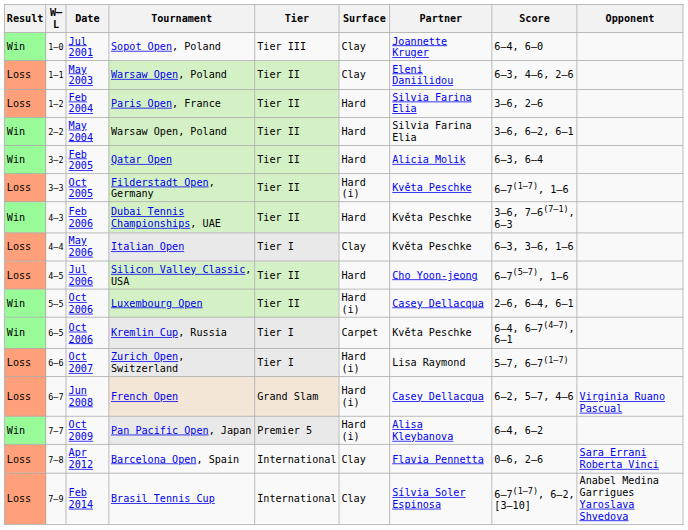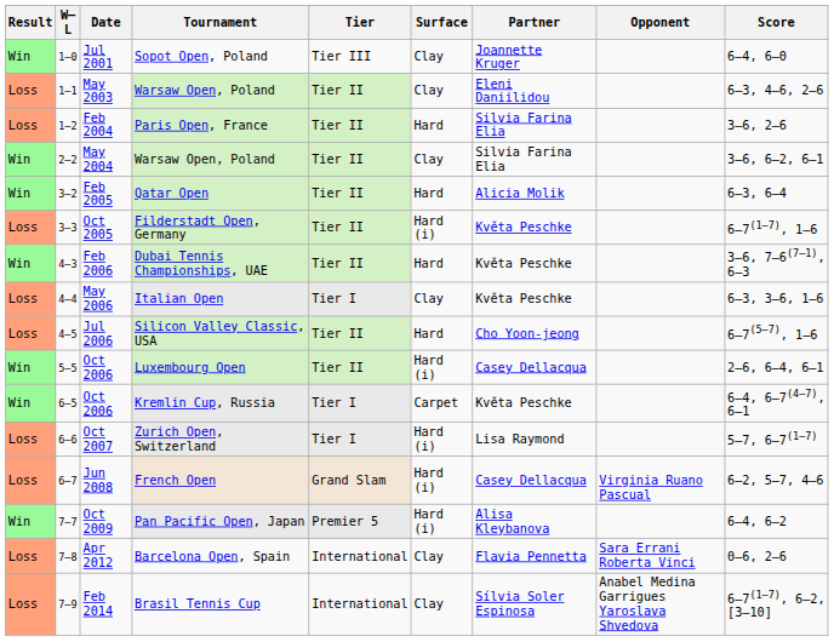 <table class="sortable wikitable">
 <tr>
 <th>Result</th>
 <th class="unsortable">W–L</th>
 <th>Date</th>
 <th>Tournament</th>
 <th>Tier</th>
 <th>Surface</th>
 <th>Partner</th>
+<th>Opponent</th>
 <th class="unsortable">Score</th>
-<th>Opponent</th>
 </tr>
 <tr>
 <td style="background:#98fb98;">Win</td>
 <td><small>1–0</small></td>
 <td><a href='#'>Jul 2001</a></td>
 <td><a href='#'>Sopot Open</a>, Poland</td>
 <td>Tier III</td>
 <td>Clay</td>
 <td> <a href='#'>Joannette Kruger</a></td>
+<td></td>
 <td>6–4, 6–0</td>
-<td></td>
 </tr>
 <tr>
 <td style="background:#ffa07a;">Loss</td>
 <td><small>1–1</small></td>
 <td><a href='#'>May 2003</a></td>
 <td bgcolor=d4f1c5><a href='#'>Warsaw Open</a>, Poland</td>
 <td bgcolor=d4f1c5>Tier II</td>
 <td>Clay</td>
 <td> <a href='#'>Eleni Daniilidou</a></td>
+<td></td>
 <td>6–3, 4–6, 2–6</td>
-<td></td>
 </tr>
 <tr>
 <td style="background:#ffa07a;">Loss</td>
 <td><small>1–2</small></td>
 <td><a href='#'>Feb 2004</a></td>
 <td bgcolor=d4f1c5><a href='#'>Paris Open</a>, France</td>
 <td bgcolor=d4f1c5>Tier II</td>
 <td>Hard</td>
 <td> <a href='#'>Silvia Farina Elia</a></td>
+<td></td>
 <td>3–6, 2–6</td>
-<td></td>
 </tr>
 <tr>
 <td style="background:#98fb98;">Win</td>
 <td><small>2–2</small></td>
 <td><a href='#'>May 2004</a></td>
 <td bgcolor=d4f1c5>Warsaw Open, Poland</td>
 <td bgcolor=d4f1c5>Tier II</td>
-<td>Hard</td>
+<td>Clay</td>
 <td> Silvia Farina Elia</td>
+<td></td>
 <td>3–6, 6–2, 6–1</td>
-<td></td>
 </tr>
 <tr>
 <td style="background:#98fb98;">Win</td>
 <td><small>3–2</small></td>
 <td><a href='#'>Feb 2005</a></td>
 <td bgcolor=d4f1c5><a href='#'>Qatar Open</a></td>
 <td bgcolor=d4f1c5>Tier II</td>
 <td>Hard</td>
 <td> <a href='#'>Alicia Molik</a></td>
+<td></td>
 <td>6–3, 6–4</td>
-<td></td>
 </tr>
 <tr>
 <td style="background:#ffa07a;">Loss</td>
 <td><small>3–3</small></td>
 <td><a href='#'>Oct 2005</a></td>
 <td bgcolor=d4f1c5><a href='#'>Filderstadt Open</a>, Germany</td>
 <td bgcolor=d4f1c5>Tier II</td>
 <td>Hard (i)</td>
 <td> <a href='#'>Květa Peschke</a></td>
+<td></td>
 <td>6–7<sup>(1–7)</sup>, 1–6</td>
-<td></td>
 </tr>
 <tr>
 <td style="background:#98fb98;">Win</td>
 <td><small>4–3</small></td>
 <td><a href='#'>Feb 2006</a></td>
 <td bgcolor=d4f1c5><a href='#'>Dubai Tennis Championships</a>, UAE</td>
 <td bgcolor=d4f1c5>Tier II</td>
 <td>Hard</td>
 <td> Květa Peschke</td>
+<td></td>
 <td>3–6, 7–6<sup>(7–1)</sup>, 6–3</td>
-<td></td>
 </tr>
 <tr>
 <td style="background:#ffa07a;">Loss</td>
 <td><small>4–4</small></td>
 <td><a href='#'>May 2006</a></td>
 <td bgcolor=e9e9e9><a href='#'>Italian Open</a></td>
 <td bgcolor=e9e9e9>Tier I</td>
 <td>Clay</td>
 <td> Květa Peschke</td>
+<td></td>
 <td>6–3, 3–6, 1–6</td>
-<td></td>
 </tr>
 <tr>
 <td style="background:#ffa07a;">Loss</td>
 <td><small>4–5</small></td>
 <td><a href='#'>Jul 2006</a></td>
 <td bgcolor=d4f1c5><a href='#'>Silicon Valley Classic</a>, USA</td>
 <td bgcolor=d4f1c5>Tier II</td>
 <td>Hard</td>
 <td> <a href='#'>Cho Yoon-jeong</a></td>
+<td></td>
 <td>6–7<sup>(5–7)</sup>, 1–6</td>
-<td></td>
 </tr>
 <tr>
 <td style="background:#98fb98;">Win</td>
 <td><small>5–5</small></td>
 <td><a href='#'>Oct 2006</a></td>
 <td bgcolor=d4f1c5><a href='#'>Luxembourg Open</a></td>
 <td bgcolor=d4f1c5>Tier II</td>
 <td>Hard (i)</td>
 <td> <a href='#'>Casey Dellacqua</a></td>
+<td></td>
 <td>2–6, 6–4, 6–1</td>
-<td></td>
 </tr>
 <tr>
 <td style="background:#98fb98;">Win</td>
 <td><small>6–5</small></td>
 <td><a href='#'>Oct 2006</a></td>
 <td bgcolor=e9e9e9><a href='#'>Kremlin Cup</a>, Russia</td>
 <td bgcolor=e9e9e9>Tier I</td>
 <td>Carpet</td>
 <td> Květa Peschke</td>
+<td></td>
 <td>6–4, 6–7<sup>(4–7)</sup>, 6–1</td>
-<td></td>
 </tr>
 <tr>
 <td style="background:#ffa07a;">Loss</td>
 <td><small>6–6</small></td>
 <td><a href='#'>Oct 2007</a></td>
 <td bgcolor=e9e9e9><a href='#'>Zurich Open</a>, Switzerland</td>
 <td bgcolor=e9e9e9>Tier I</td>
 <td>Hard (i)</td>
 <td> Lisa Raymond</td>
+<td></td>
 <td>5–7, 6–7<sup>(1–7)</sup></td>
-<td></td>
 </tr>
 <tr>
 <td style="background:#ffa07a;">Loss</td>
 <td><small>6–7</small></td>
 <td><a href='#'>Jun 2008</a></td>
 <td bgcolor=f3e6d7><a href='#'>French Open</a></td>
 <td bgcolor=f3e6d7>Grand Slam</td>
 <td>Hard (i)</td>
 <td> <a href='#'>Casey Dellacqua</a></td>
+<td><br> <a href='#'>Virginia Ruano Pascual</a></td>
 <td>6–2, 5–7, 4–6</td>
-<td><br> <a href='#'>Virginia Ruano Pascual</a></td>
 </tr>
 <tr>
 <td style="background:#98fb98;">Win</td>
 <td><small>7–7</small></td>
 <td><a href='#'>Oct 2009</a></td>
 <td bgcolor=e9e9e9><a href='#'>Pan Pacific Open</a>, Japan</td>
 <td bgcolor=e9e9e9>Premier 5</td>
 <td>Hard (i)</td>
 <td> <a href='#'>Alisa Kleybanova</a></td>
+<td></td>
 <td>6–4, 6–2</td>
-<td></td>
 </tr>
 <tr>
 <td style="background:#ffa07a;">Loss</td>
 <td><small>7–8</small></td>
 <td><a href='#'>Apr 2012</a></td>
 <td><a href='#'>Barcelona Open</a>, Spain</td>
 <td>International</td>
 <td>Clay</td>
 <td> <a href='#'>Flavia Pennetta</a></td>
+<td> <a href='#'>Sara Errani</a> <br> <a href='#'>Roberta Vinci</a></td>
 <td>0–6, 2–6</td>
-<td> <a href='#'>Sara Errani</a> <br> <a href='#'>Roberta Vinci</a></td>
 </tr>
 <tr>
 <td style="background:#ffa07a;">Loss</td>
 <td><small>7–9</small></td>
 <td><a href='#'>Feb 2014</a></td>
 <td><a href='#'>Brasil Tennis Cup</a></td>
 <td>International</td>
 <td>Clay</td>
 <td> <a href='#'>Sílvia Soler Espinosa</a></td>
+<td> Anabel Medina Garrigues<br>  <a href='#'>Yaroslava Shvedova</a></td>
 <td>6–7<sup>(1–7)</sup>, 6–2, [3–10]</td>
-<td> Anabel Medina Garrigues<br>  <a href='#'>Yaroslava Shvedova</a></td>
 </tr>
 </table>
